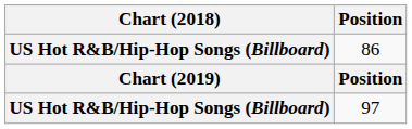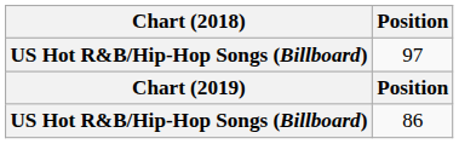 <table class="wikitable plainrowheaders" style="text-align:center">
 <tr>
 <th scope="col">Chart (2018)</th>
 <th scope="col">Position</th>
 </tr>
 <tr>
 <th scope="row">US Hot R&B/Hip-Hop Songs (<em>Billboard</em>)</th>
-<td>86</td>
+<td>97</td>
 </tr>
 <tr>
 <th scope="col">Chart (2019)</th>
 <th scope="col">Position</th>
 </tr>
 <tr>
 <th scope="row">US Hot R&B/Hip-Hop Songs (<em>Billboard</em>)</th>
-<td>97</td>
+<td>86</td>
 </tr>
 </table>
